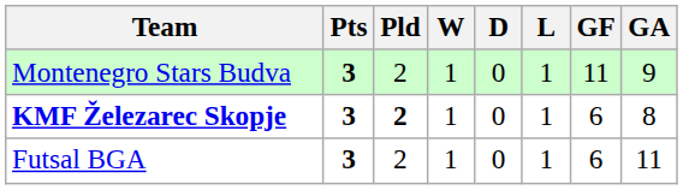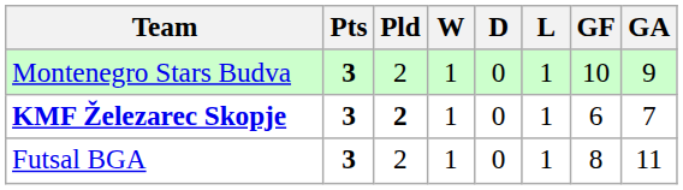 <table class="wikitable" style="text-align: center;">
 <tr>
 <th width="175">Team</th>
 <th width="20">Pts</th>
 <th width="20">Pld</th>
 <th width="20">W</th>
 <th width="20">D</th>
 <th width="20">L</th>
 <th width="20">GF</th>
 <th width="20">GA</th>
 </tr>
 <tr bgcolor="#ccffcc">
 <td align="left"> <a href='#'>Montenegro Stars Budva</a></td>
 <td><strong>3</strong></td>
 <td>2</td>
 <td>1</td>
 <td>0</td>
 <td>1</td>
-<td>11</td>
+<td>10</td>
 <td>9</td>
 </tr>
 <tr bgcolor=ffffff>
 <td align="left"> <strong><a href='#'>KMF Železarec Skopje</a></strong></td>
 <td><strong>3</strong></td>
 <td><strong>2</strong></td>
 <td>1</td>
 <td>0</td>
 <td>1</td>
 <td>6</td>
-<td>8</td>
+<td>7</td>
 </tr>
 <tr bgcolor=ffffff>
 <td align="left"> <a href='#'>Futsal BGA</a></td>
 <td><strong>3</strong></td>
 <td>2</td>
 <td>1</td>
 <td>0</td>
 <td>1</td>
-<td>6</td>
+<td>8</td>
 <td>11</td>
 </tr>
 </table>
